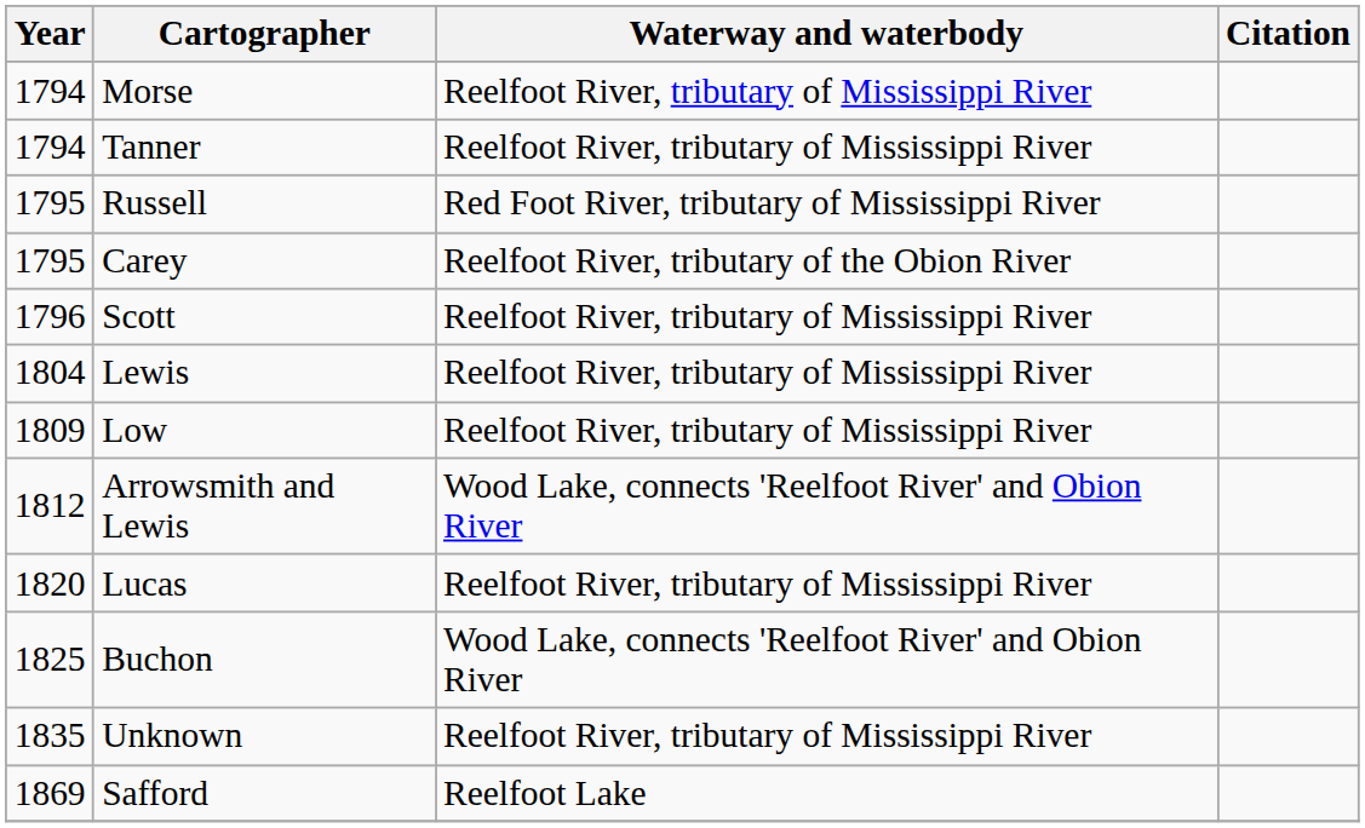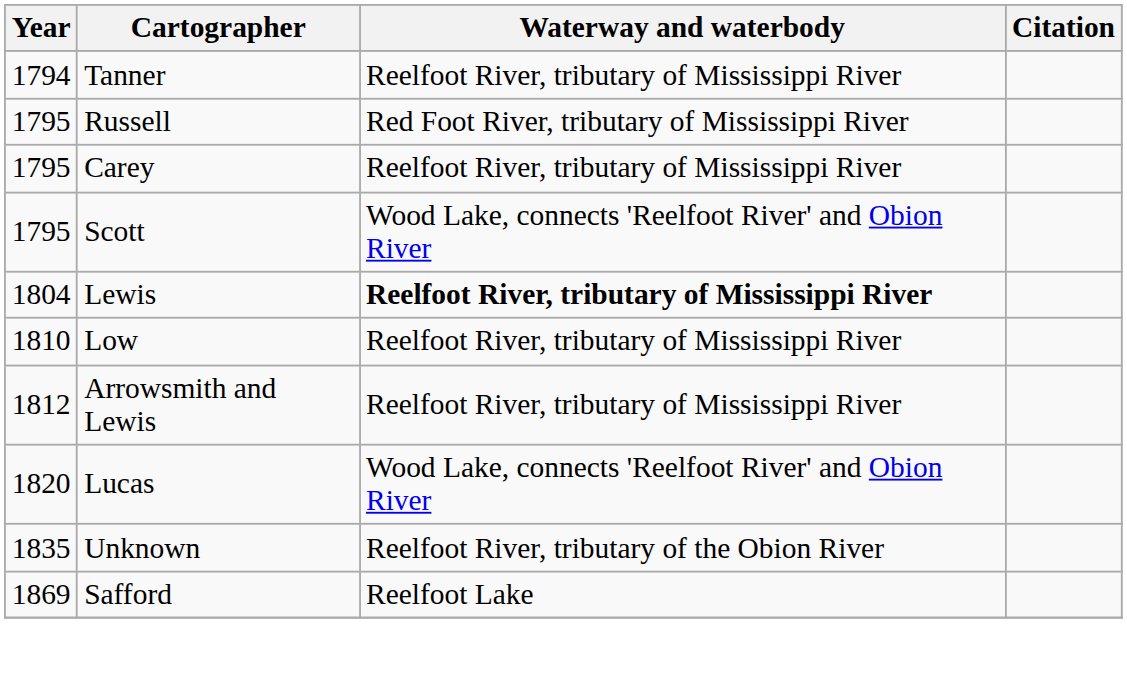 <table class="wikitable sortable">
 <tr>
 <th>Year</th>
 <th>Cartographer</th>
 <th>Waterway and waterbody</th>
 <th>Citation</th>
-</tr>
-<tr>
-<td>1794</td>
-<td>Morse</td>
-<td>Reelfoot River, <a href='#'>tributary</a> of <a href='#'>Mississippi River</a></td>
-<td></td>
 </tr>
 <tr>
 <td>1794</td>
 <td>Tanner</td>
 <td>Reelfoot River, tributary of Mississippi River</td>
 <td></td>
 </tr>
 <tr>
 <td>1795</td>
 <td>Russell</td>
 <td>Red Foot River, tributary of Mississippi River</td>
 <td></td>
 </tr>
 <tr>
 <td>1795</td>
 <td>Carey</td>
-<td>Reelfoot River, tributary of the Obion River</td>
+<td>Reelfoot River, tributary of Mississippi River</td>
 <td></td>
 </tr>
 <tr>
-<td>1796</td>
+<td>1795</td>
 <td>Scott</td>
-<td>Reelfoot River, tributary of Mississippi River</td>
+<td>Wood Lake, connects 'Reelfoot River' and <a href='#'>Obion River</a></td>
 <td></td>
 </tr>
 <tr>
 <td>1804</td>
 <td>Lewis</td>
-<td>Reelfoot River, tributary of Mississippi River</td>
+<td><strong>Reelfoot River, tributary of Mississippi River</strong></td>
 <td></td>
 </tr>
 <tr>
-<td>1809</td>
+<td>1810</td>
 <td>Low</td>
 <td>Reelfoot River, tributary of Mississippi River</td>
 <td></td>
 </tr>
 <tr>
 <td>1812</td>
 <td>Arrowsmith and Lewis</td>
-<td>Wood Lake, connects 'Reelfoot River' and <a href='#'>Obion River</a></td>
+<td>Reelfoot River, tributary of Mississippi River</td>
 <td></td>
 </tr>
 <tr>
 <td>1820</td>
 <td>Lucas</td>
-<td>Reelfoot River, tributary of Mississippi River</td>
-<td></td>
-</tr>
-<tr>
-<td>1825</td>
-<td>Buchon</td>
-<td>Wood Lake, connects 'Reelfoot River' and Obion River</td>
+<td>Wood Lake, connects 'Reelfoot River' and <a href='#'>Obion River</a></td>
 <td></td>
 </tr>
 <tr>
 <td>1835</td>
 <td>Unknown</td>
-<td>Reelfoot River, tributary of Mississippi River</td>
+<td>Reelfoot River, tributary of the Obion River</td>
 <td></td>
 </tr>
 <tr>
 <td>1869</td>
 <td>Safford</td>
 <td>Reelfoot Lake</td>
 <td></td>
 </tr>
 <tr>
 </tr>
 </table>
